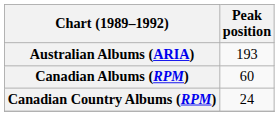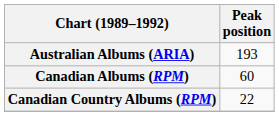 <table class="wikitable sortable plainrowheaders" style="text-align:center">
 <tr>
 <th scope="col">Chart (1989–1992)</th>
 <th scope="col">Peak<br> position</th>
 </tr>
 <tr>
 <th scope="row">Australian Albums (<a href='#'>ARIA</a>)</th>
 <td>193</td>
 </tr>
 <tr>
 <th scope="row">Canadian Albums (<em><a href='#'>RPM</a></em>)</th>
 <td>60</td>
 </tr>
 <tr>
 <th scope="row">Canadian Country Albums (<em><a href='#'>RPM</a></em>)</th>
-<td>24</td>
+<td>22</td>
 </tr>
 <tr>
 </tr>
 <tr>
 </tr>
 </table>
